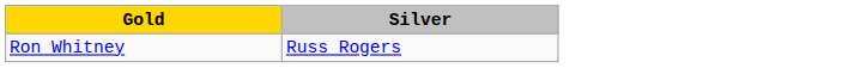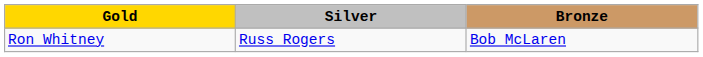 <table class="wikitable" style="text-align:left">
 <tr align="center">
 <td width=200 bgcolor=gold><strong>Gold</strong></td>
 <td width=200 bgcolor=silver><strong>Silver</strong></td>
+<td width=200 bgcolor=CC9966><strong>Bronze</strong></td>
 </tr>
 <tr>
 <td><a href='#'>Ron Whitney</a><br><em></em></td>
 <td><a href='#'>Russ Rogers</a><br><em></em></td>
+<td><a href='#'>Bob McLaren</a><br><em></em></td>
 </tr>
 </table>
